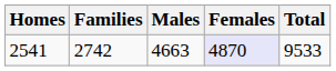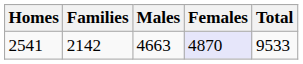 <table class="wikitable">
 <tr>
 <th>Homes</th>
 <th>Families</th>
 <th>Males</th>
 <th>Females</th>
 <th>Total</th>
 </tr>
 <tr>
 <td>2541</td>
-<td>2742</td>
+<td>2142</td>
 <td>4663</td>
 <td style="background: lavender;">4870</td>
 <td>9533</td>
 </tr>
 </table>
